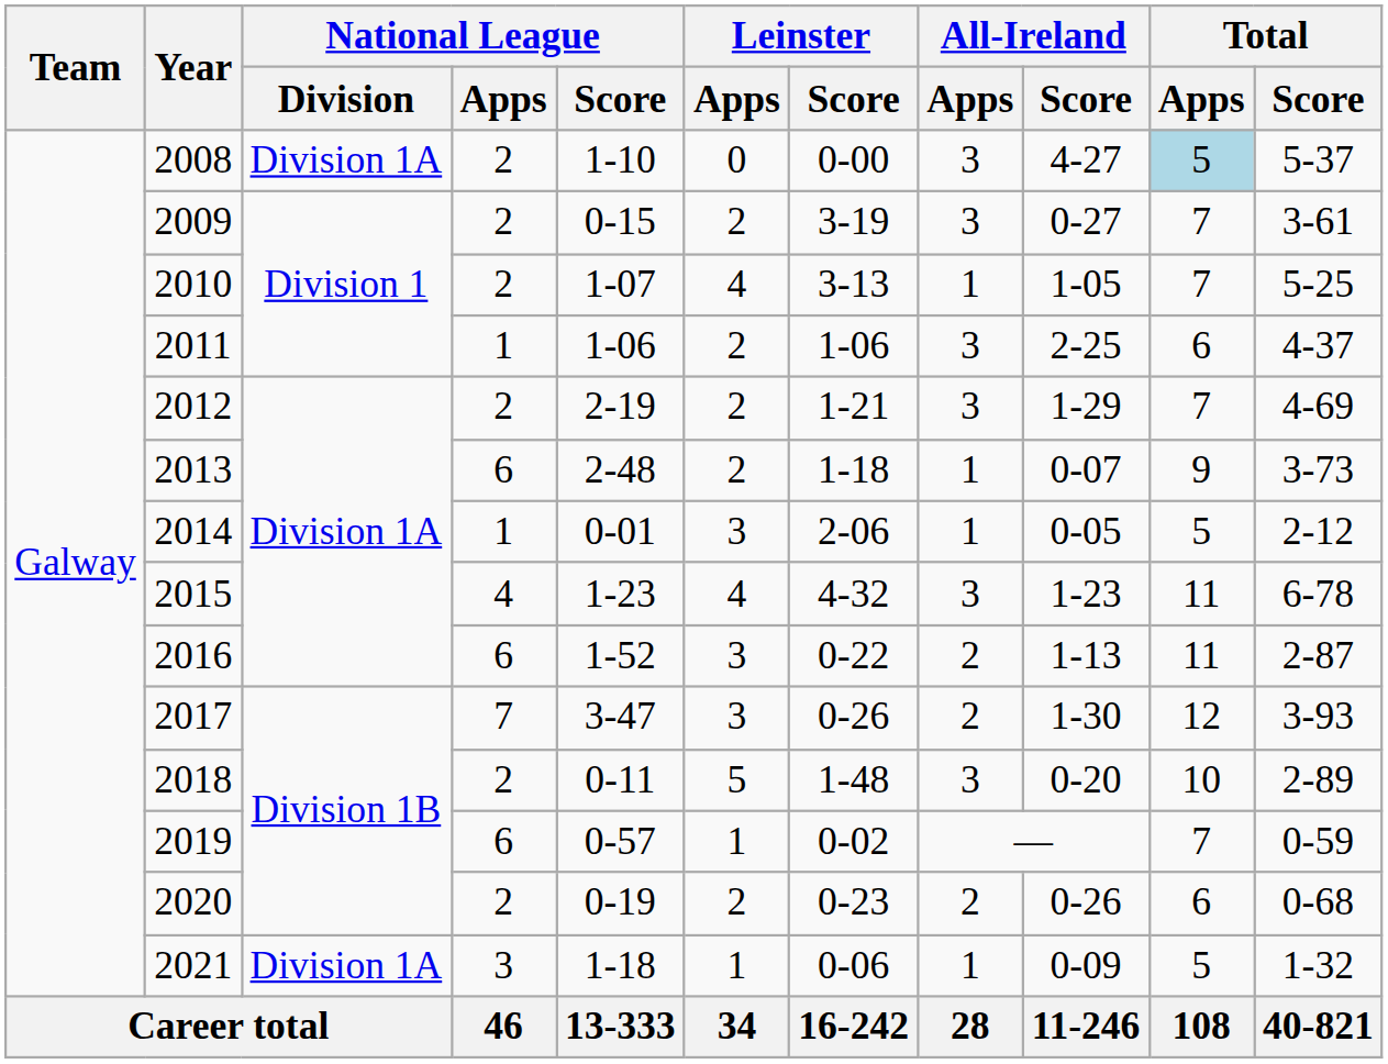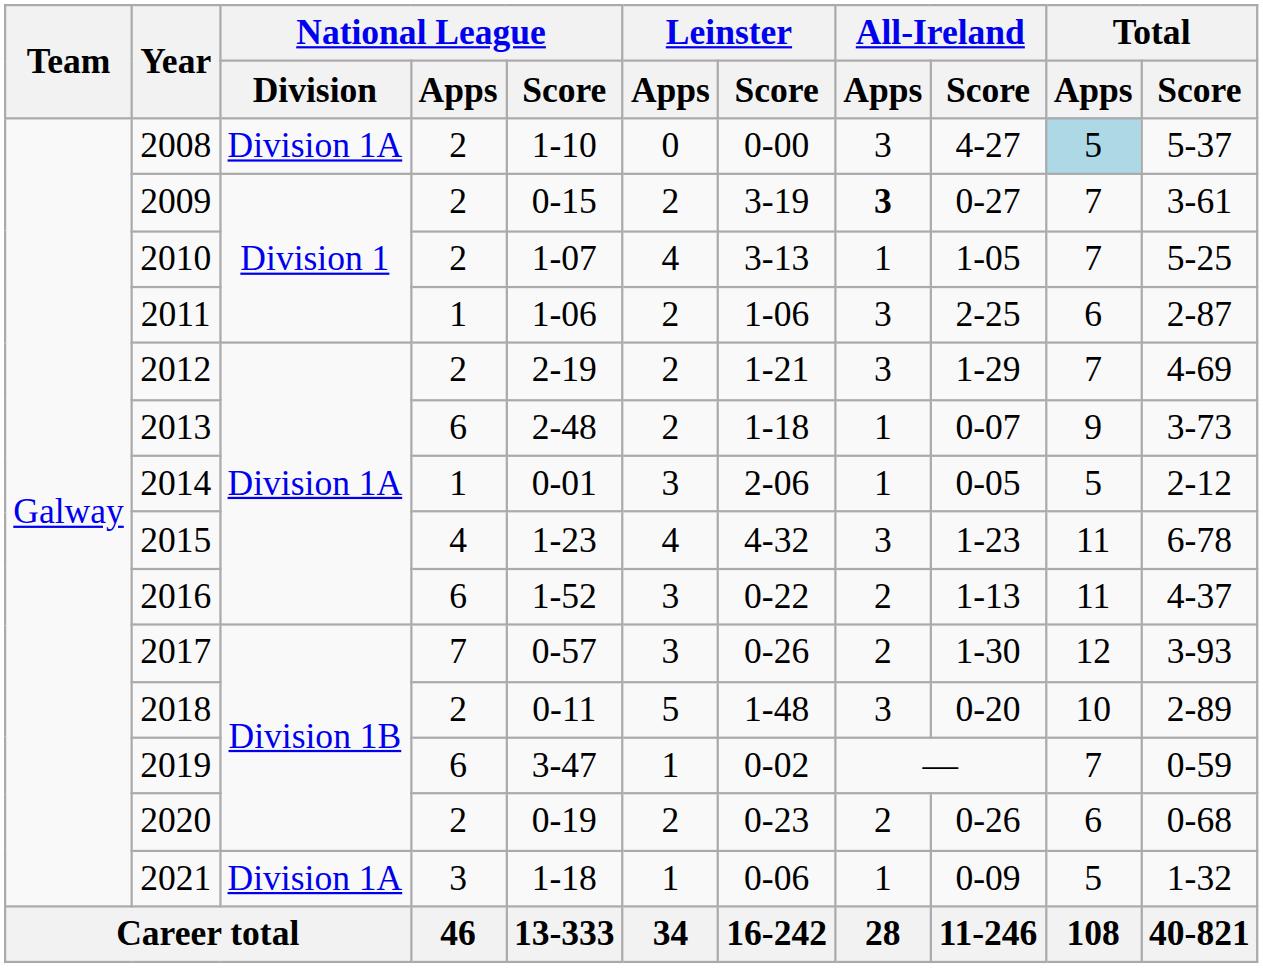 <table class="wikitable" style="text-align:center">
 <tr>
 <th rowspan="2">Team</th>
 <th rowspan="2">Year</th>
 <th colspan="3"><a href='#'>National League</a></th>
 <th colspan="2"><a href='#'>Leinster</a></th>
 <th colspan="2"><a href='#'>All-Ireland</a></th>
 <th colspan="2">Total</th>
 </tr>
 <tr>
 <th>Division</th>
 <th>Apps</th>
 <th>Score</th>
 <th>Apps</th>
 <th>Score</th>
 <th>Apps</th>
 <th>Score</th>
 <th>Apps</th>
 <th>Score</th>
 </tr>
 <tr>
 <td rowspan="14"><a href='#'>Galway</a></td>
 <td>2008</td>
 <td rowspan="1"><a href='#'>Division 1A</a></td>
 <td>2</td>
 <td>1-10</td>
 <td>0</td>
 <td>0-00</td>
 <td>3</td>
 <td>4-27</td>
 <td style="background: lightblue;">5</td>
 <td>5-37</td>
 </tr>
 <tr>
 <td>2009</td>
 <td rowspan="3"><a href='#'>Division 1</a></td>
 <td>2</td>
 <td>0-15</td>
 <td>2</td>
 <td>3-19</td>
-<td>3</td>
+<td><strong>3</strong></td>
 <td>0-27</td>
 <td>7</td>
 <td>3-61</td>
 </tr>
 <tr>
 <td>2010</td>
 <td>2</td>
 <td>1-07</td>
 <td>4</td>
 <td>3-13</td>
 <td>1</td>
 <td>1-05</td>
 <td>7</td>
 <td>5-25</td>
 </tr>
 <tr>
 <td>2011</td>
 <td>1</td>
 <td>1-06</td>
 <td>2</td>
 <td>1-06</td>
 <td>3</td>
 <td>2-25</td>
 <td>6</td>
-<td>4-37</td>
+<td>2-87</td>
 </tr>
 <tr>
 <td>2012</td>
 <td rowspan="5"><a href='#'>Division 1A</a></td>
 <td>2</td>
 <td>2-19</td>
 <td>2</td>
 <td>1-21</td>
 <td>3</td>
 <td>1-29</td>
 <td>7</td>
 <td>4-69</td>
 </tr>
 <tr>
 <td>2013</td>
 <td>6</td>
 <td>2-48</td>
 <td>2</td>
 <td>1-18</td>
 <td>1</td>
 <td>0-07</td>
 <td>9</td>
 <td>3-73</td>
 </tr>
 <tr>
 <td>2014</td>
 <td>1</td>
 <td>0-01</td>
 <td>3</td>
 <td>2-06</td>
 <td>1</td>
 <td>0-05</td>
 <td>5</td>
 <td>2-12</td>
 </tr>
 <tr>
 <td>2015</td>
 <td>4</td>
 <td>1-23</td>
 <td>4</td>
 <td>4-32</td>
 <td>3</td>
 <td>1-23</td>
 <td>11</td>
 <td>6-78</td>
 </tr>
 <tr>
 <td>2016</td>
 <td>6</td>
 <td>1-52</td>
 <td>3</td>
 <td>0-22</td>
 <td>2</td>
 <td>1-13</td>
 <td>11</td>
-<td>2-87</td>
+<td>4-37</td>
 </tr>
 <tr>
 <td>2017</td>
 <td rowspan="4"><a href='#'>Division 1B</a></td>
 <td>7</td>
-<td>3-47</td>
+<td>0-57</td>
 <td>3</td>
 <td>0-26</td>
 <td>2</td>
 <td>1-30</td>
 <td>12</td>
 <td>3-93</td>
 </tr>
 <tr>
 <td>2018</td>
 <td>2</td>
 <td>0-11</td>
 <td>5</td>
 <td>1-48</td>
 <td>3</td>
 <td>0-20</td>
 <td>10</td>
 <td>2-89</td>
 </tr>
 <tr>
 <td>2019</td>
 <td>6</td>
-<td>0-57</td>
+<td>3-47</td>
 <td>1</td>
 <td>0-02</td>
 <td colspan=2>—</td>
 <td>7</td>
 <td>0-59</td>
 </tr>
 <tr>
 <td>2020</td>
 <td>2</td>
 <td>0-19</td>
 <td>2</td>
 <td>0-23</td>
 <td>2</td>
 <td>0-26</td>
 <td>6</td>
 <td>0-68</td>
 </tr>
 <tr>
 <td>2021</td>
 <td rowspan="1"><a href='#'>Division 1A</a></td>
 <td>3</td>
 <td>1-18</td>
 <td>1</td>
 <td>0-06</td>
 <td>1</td>
 <td>0-09</td>
 <td>5</td>
 <td>1-32</td>
 </tr>
 <tr>
 <th colspan="3">Career total</th>
 <th>46</th>
 <th>13-333</th>
 <th>34</th>
 <th>16-242</th>
 <th>28</th>
 <th>11-246</th>
 <th>108</th>
 <th>40-821</th>
 </tr>
 </table>
